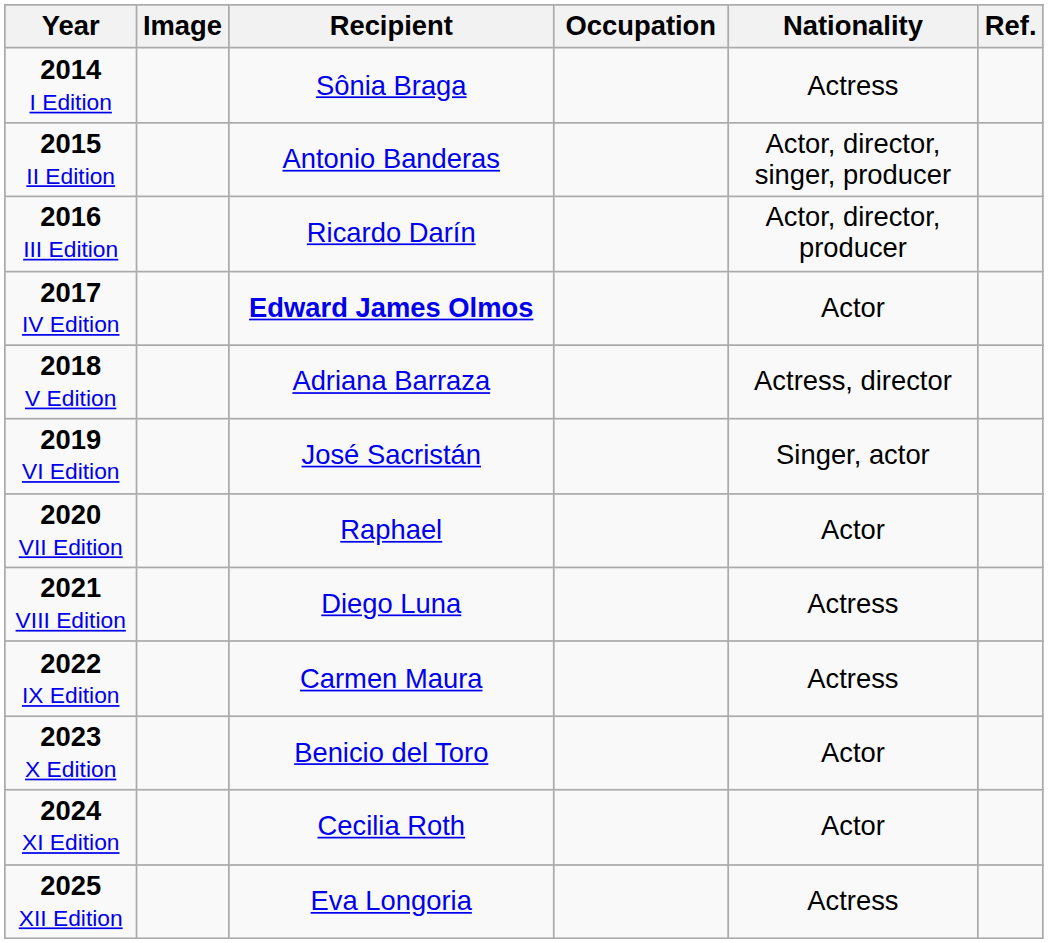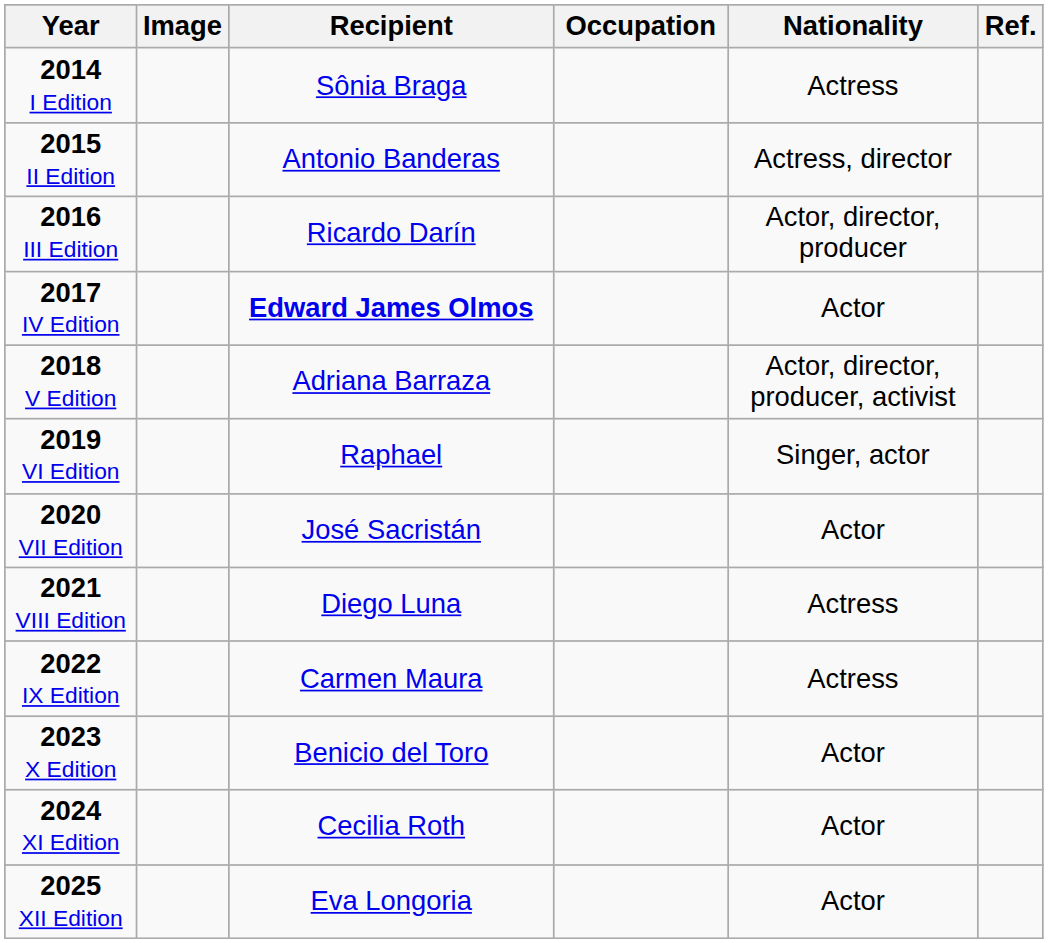 <table class="wikitable sortable plainrowheaders" style="text-align:center;">
 <tr>
 <th width=100>Year</th>
 <th class=unsortable width=100>Image</th>
 <th width=300>Recipient</th>
 <th width=100>Occupation</th>
 <th width=200>Nationality</th>
 <th class=unsortable>Ref.</th>
 </tr>
 <tr>
 <td><strong>2014</strong><br><small><a href='#'>I Edition</a></small></td>
 <td width=2%></td>
 <td><a href='#'>Sônia Braga</a></td>
 <td></td>
 <td>Actress</td>
 <td></td>
 </tr>
 <tr>
 <td><strong>2015</strong><br><small><a href='#'>II Edition</a></small></td>
 <td width=2%></td>
 <td><a href='#'>Antonio Banderas</a></td>
 <td></td>
-<td>Actor, director, singer, producer</td>
+<td>Actress, director</td>
 <td></td>
 </tr>
 <tr>
 <td><strong>2016</strong><br><small><a href='#'>III Edition</a></small></td>
 <td width=2%></td>
 <td><a href='#'>Ricardo Darín</a></td>
 <td></td>
 <td>Actor, director, producer</td>
 <td></td>
 </tr>
 <tr>
 <td><strong>2017</strong><br><small><a href='#'>IV Edition</a></small></td>
 <td width=2%></td>
 <td><strong><a href='#'>Edward James Olmos</a></strong></td>
 <td></td>
 <td>Actor</td>
 <td></td>
 </tr>
 <tr>
 <td><strong>2018</strong><br><small><a href='#'>V Edition</a></small></td>
 <td width=2%></td>
 <td><a href='#'>Adriana Barraza</a></td>
 <td></td>
-<td>Actress, director</td>
+<td>Actor, director, producer, activist</td>
 <td></td>
 </tr>
 <tr>
 <td><strong>2019</strong><br><small><a href='#'>VI Edition</a></small></td>
 <td width=2%></td>
-<td><a href='#'>José Sacristán</a></td>
+<td><a href='#'>Raphael</a></td>
 <td></td>
 <td>Singer, actor</td>
 <td></td>
 </tr>
 <tr>
 <td><strong>2020</strong><br><small><a href='#'>VII Edition</a></small></td>
 <td width=2%></td>
-<td><a href='#'>Raphael</a></td>
+<td><a href='#'>José Sacristán</a></td>
 <td></td>
 <td>Actor</td>
 <td></td>
 </tr>
 <tr>
 <td><strong>2021</strong><br><small><a href='#'>VIII Edition</a></small></td>
 <td width=2%></td>
 <td><a href='#'>Diego Luna</a></td>
 <td></td>
 <td>Actress</td>
 <td></td>
 </tr>
 <tr>
 <td><strong>2022</strong><br><small><a href='#'>IX Edition</a></small></td>
 <td width=2%></td>
 <td><a href='#'>Carmen Maura</a></td>
 <td></td>
 <td>Actress</td>
 <td></td>
 </tr>
 <tr>
 <td><strong>2023</strong><br><small><a href='#'>X Edition</a></small></td>
 <td width=2%></td>
 <td><a href='#'>Benicio del Toro</a></td>
 <td></td>
 <td>Actor</td>
 <td></td>
 </tr>
 <tr>
 <td><strong>2024</strong><br><small><a href='#'>XI Edition</a></small></td>
 <td width=2%></td>
 <td><a href='#'>Cecilia Roth</a></td>
 <td></td>
 <td>Actor</td>
 <td></td>
 </tr>
 <tr>
 <td><strong>2025</strong><br><small><a href='#'>XII Edition</a></small></td>
 <td width=2%></td>
 <td><a href='#'>Eva Longoria</a></td>
 <td></td>
-<td>Actress</td>
+<td>Actor</td>
 <td></td>
 </tr>
 <tr>
 </tr>
 </table>
